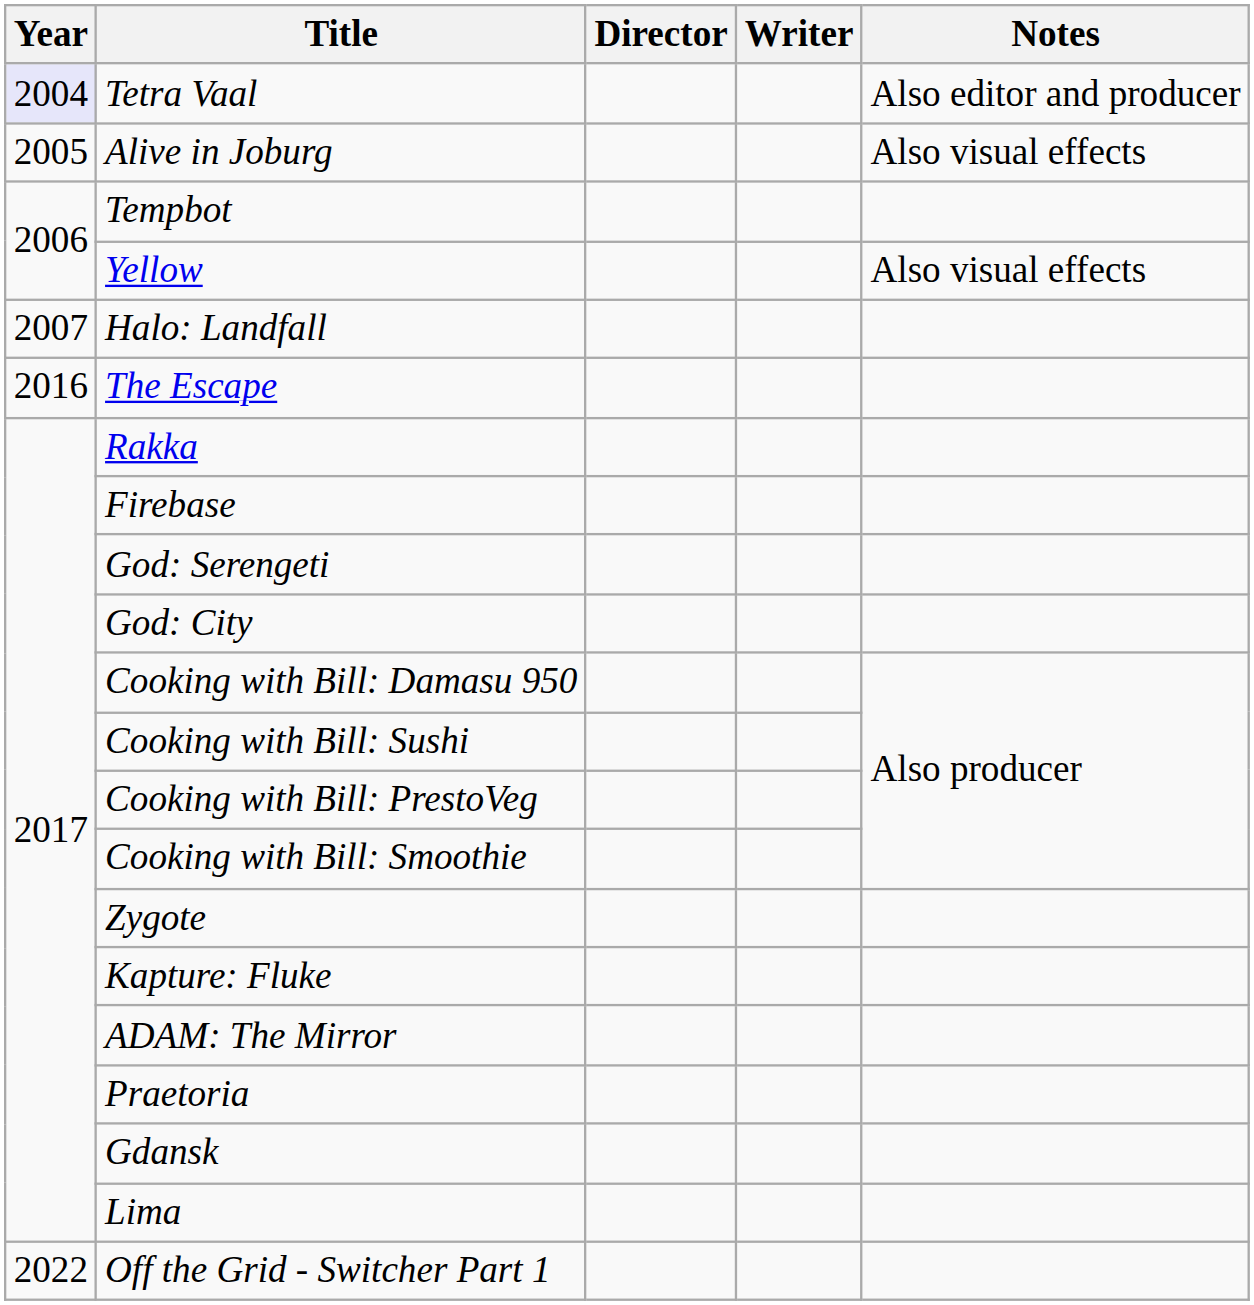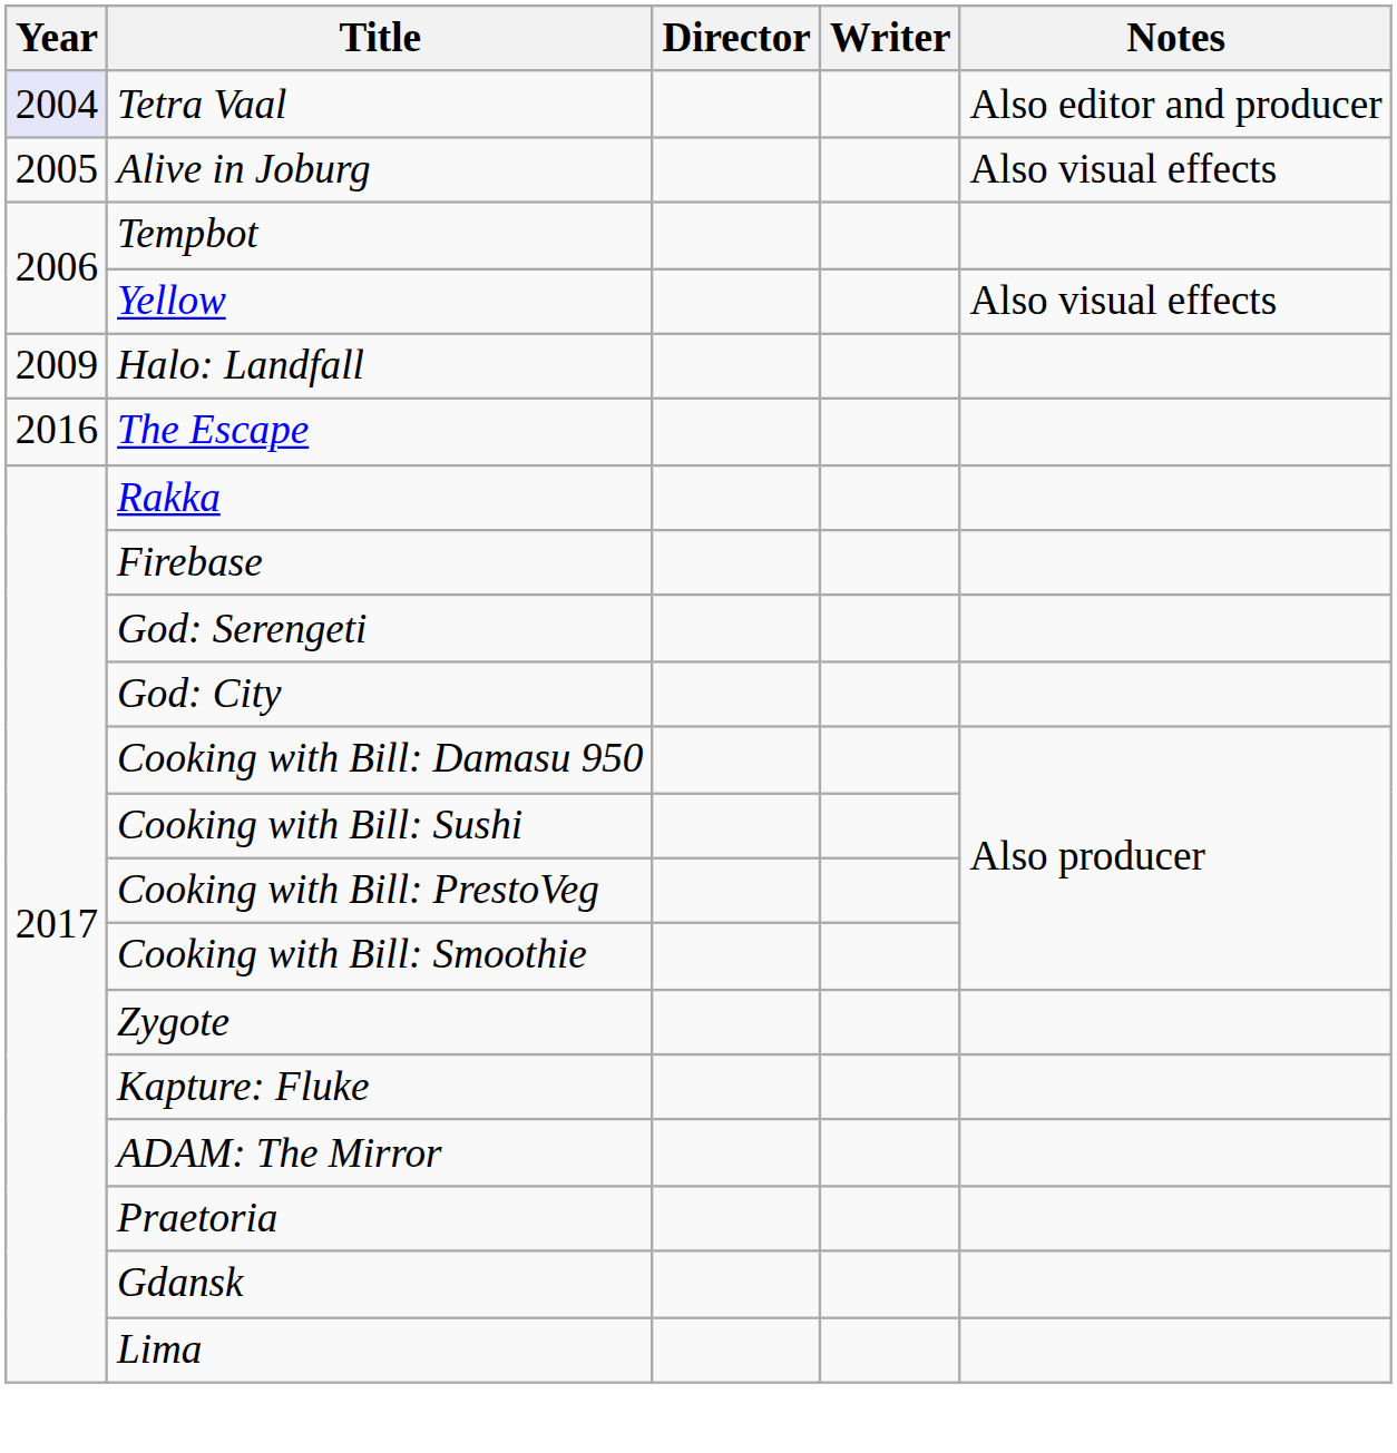 <table class="wikitable">
 <tr>
 <th>Year</th>
 <th>Title</th>
 <th>Director</th>
 <th>Writer</th>
 <th>Notes</th>
 </tr>
 <tr>
 <td style="background: lavender;">2004</td>
 <td><em>Tetra Vaal</em></td>
 <td></td>
 <td></td>
 <td>Also editor and producer</td>
 </tr>
 <tr>
 <td>2005</td>
 <td><em>Alive in Joburg</em></td>
 <td></td>
 <td></td>
 <td>Also visual effects</td>
 </tr>
 <tr>
 <td rowspan=2>2006</td>
 <td><em>Tempbot</em></td>
 <td></td>
 <td></td>
 <td></td>
 </tr>
 <tr>
 <td><em><a href='#'>Yellow</a></em></td>
 <td></td>
 <td></td>
 <td>Also visual effects</td>
 </tr>
 <tr>
-<td>2007</td>
+<td>2009</td>
 <td><em>Halo: Landfall</em></td>
 <td></td>
 <td></td>
 <td></td>
 </tr>
 <tr>
 <td>2016</td>
 <td><em><a href='#'>The Escape</a></em></td>
 <td></td>
 <td></td>
 <td></td>
 </tr>
 <tr>
 <td rowspan="14">2017</td>
 <td><em><a href='#'>Rakka</a></em></td>
 <td></td>
 <td></td>
 <td></td>
 </tr>
 <tr>
 <td><em>Firebase</em></td>
 <td></td>
 <td></td>
 <td></td>
 </tr>
 <tr>
 <td><em>God: Serengeti</em></td>
 <td></td>
 <td></td>
 <td></td>
 </tr>
 <tr>
 <td><em>God: City</em></td>
 <td></td>
 <td></td>
 <td></td>
 </tr>
 <tr>
 <td><em>Cooking with Bill: Damasu 950</em></td>
 <td></td>
 <td></td>
 <td rowspan=4>Also producer</td>
 </tr>
 <tr>
 <td><em>Cooking with Bill: Sushi</em></td>
 <td></td>
 <td></td>
 </tr>
 <tr>
 <td><em>Cooking with Bill: PrestoVeg</em></td>
 <td></td>
 <td></td>
 </tr>
 <tr>
 <td><em>Cooking with Bill: Smoothie</em></td>
 <td></td>
 <td></td>
 </tr>
 <tr>
 <td><em>Zygote</em></td>
 <td></td>
 <td></td>
 <td></td>
 </tr>
 <tr>
 <td><em>Kapture: Fluke</em></td>
 <td></td>
 <td></td>
 <td></td>
 </tr>
 <tr>
 <td><em>ADAM: The Mirror</em></td>
 <td></td>
 <td></td>
 <td></td>
 </tr>
 <tr>
 <td><em>Praetoria</em></td>
 <td></td>
 <td></td>
 <td></td>
 </tr>
 <tr>
 <td><em>Gdansk</em></td>
 <td></td>
 <td></td>
 <td></td>
 </tr>
 <tr>
 <td><em>Lima</em></td>
 <td></td>
 <td></td>
 <td></td>
 </tr>
-<tr>
-<td>2022</td>
-<td><em>Off the Grid - Switcher Part 1</em></td>
-<td></td>
-<td></td>
-<td></td>
-</tr>
 </table>
